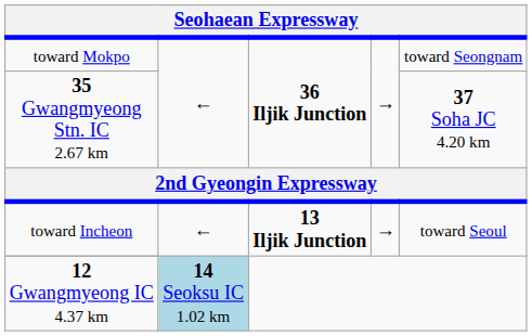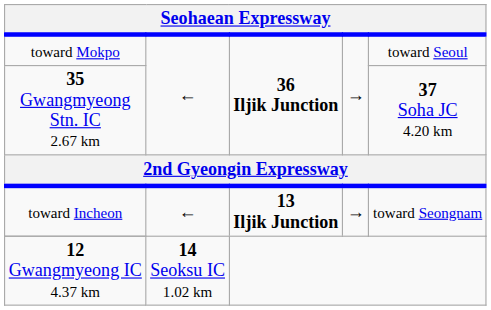 <table class="wikitable" style="text-align: center;">
 <tr style="border-bottom:solid 0.25em blue;">
 <th colspan="5"> <a href='#'>Seohaean Expressway</a></th>
 </tr>
 <tr>
 <td><small>toward <a href='#'>Mokpo</a></small></td>
 <td rowspan="2">←</td>
 <td rowspan="2"><strong>36</strong><br><strong>Iljik Junction</strong></td>
 <td rowspan="2">→</td>
-<td><small>toward <a href='#'>Seongnam</a></small></td>
+<td><small>toward <a href='#'>Seoul</a></small></td>
 </tr>
 <tr>
 <td><strong>35</strong><br><a href='#'>Gwangmyeong<br>Stn. IC</a><br><small>2.67 km</small></td>
 <td><strong>37</strong><br><a href='#'>Soha JC</a><br><small>4.20 km</small></td>
 </tr>
 <tr style="border-bottom:solid 0.25em blue;">
 <th colspan="5"> <a href='#'>2nd Gyeongin Expressway</a></th>
 </tr>
 <tr>
 <td><small>toward <a href='#'>Incheon</a></small></td>
 <td rowspan="2">←</td>
 <td rowspan="2"><strong>13</strong><br><strong>Iljik Junction</strong></td>
 <td rowspan="2">→</td>
-<td><small>toward <a href='#'>Seoul</a></small></td>
+<td><small>toward <a href='#'>Seongnam</a></small></td>
 </tr>
 <tr>
 </tr>
 <tr>
 <td><strong>12</strong><br><a href='#'>Gwangmyeong IC</a><br><small>4.37 km</small></td>
-<td style="background: lightblue;"><strong>14</strong><br><a href='#'>Seoksu IC</a><br><small>1.02 km</small></td>
+<td><strong>14</strong><br><a href='#'>Seoksu IC</a><br><small>1.02 km</small></td>
 </tr>
 </table>
